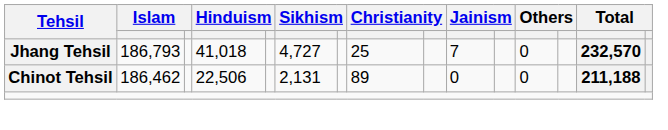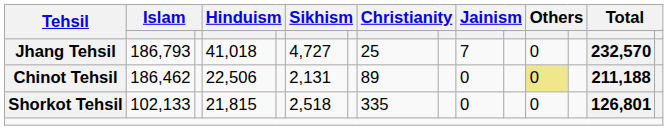 <table class="wikitable sortable">
 <tr>
 <th rowspan="2"><a href='#'>Tehsil</a></th>
 <th colspan="2"><a href='#'>Islam</a> </th>
 <th colspan="2"><a href='#'>Hinduism</a> </th>
 <th colspan="2"><a href='#'>Sikhism</a> </th>
 <th colspan="2"><a href='#'>Christianity</a> </th>
 <th colspan="2"><a href='#'>Jainism</a> </th>
 <th colspan="2">Others</th>
 <th colspan="2">Total</th>
 </tr>
 <tr>
 <th><a href='#'></a></th>
 <th></th>
 <th></th>
 <th></th>
 <th></th>
 <th></th>
 <th></th>
 <th></th>
 <th></th>
 <th></th>
 <th></th>
 <th></th>
 <th></th>
 <th></th>
 </tr>
 <tr>
 <th>Jhang Tehsil</th>
 <td>186,793</td>
 <td></td>
 <td>41,018</td>
 <td></td>
 <td>4,727</td>
 <td></td>
 <td>25</td>
 <td></td>
 <td>7</td>
 <td></td>
 <td>0</td>
 <td></td>
 <th>232,570</th>
 <th></th>
 </tr>
 <tr>
 <th>Chinot Tehsil</th>
 <td>186,462</td>
 <td></td>
 <td>22,506</td>
 <td></td>
 <td>2,131</td>
 <td></td>
 <td>89</td>
 <td></td>
 <td>0</td>
 <td></td>
+<td style="background: khaki;">0</td>
+<td></td>
+<th>211,188</th>
+<th></th>
+</tr>
+<tr>
+<th>Shorkot Tehsil</th>
+<td>102,133</td>
+<td></td>
+<td>21,815</td>
+<td></td>
+<td>2,518</td>
+<td></td>
+<td>335</td>
+<td></td>
 <td>0</td>
 <td></td>
-<th>211,188</th>
+<td>0</td>
+<td></td>
+<th>126,801</th>
 <th></th>
 </tr>
 <tr class="sortbottom">
 <td colspan="15"></td>
 </tr>
 </table>
